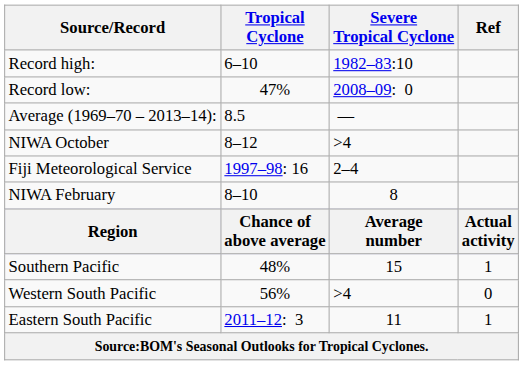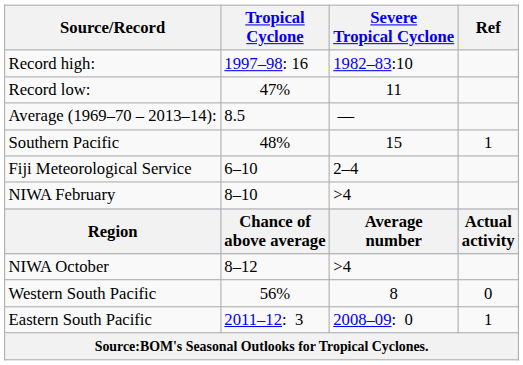 <table class="wikitable" style="float:right">
 <tr>
 <th>Source/Record</th>
 <th><a href='#'>Tropical<br>Cyclone</a></th>
 <th><a href='#'>Severe<br>Tropical Cyclone</a></th>
 <th>Ref</th>
 </tr>
 <tr>
 <td>Record high:</td>
-<td>6–10</td>
+<td><a href='#'>1997–98</a>: 16</td>
 <td><a href='#'>1982–83</a>:10</td>
 <td></td>
 </tr>
 <tr>
 <td>Record low:</td>
 <td style="text-align:center;">47%</td>
-<td><a href='#'>2008–09</a>:  0</td>
+<td style="text-align:center;">11</td>
 <td></td>
 </tr>
 <tr>
 <td>Average (1969–70 – 2013–14):</td>
 <td>8.5</td>
 <td> —</td>
 <td></td>
 </tr>
 <tr>
-<td>NIWA October</td>
-<td>8–12</td>
-<td>>4</td>
-<td></td>
+<td>Southern Pacific</td>
+<td style="text-align:center;">48%</td>
+<td style="text-align:center;">15</td>
+<td style="text-align:center;">1</td>
 </tr>
 <tr>
 <td>Fiji Meteorological Service</td>
-<td><a href='#'>1997–98</a>: 16</td>
+<td>6–10</td>
 <td>2–4</td>
 <td></td>
 </tr>
 <tr>
 <td>NIWA February</td>
 <td>8–10</td>
-<td style="text-align:center;">8</td>
+<td>>4</td>
 <td></td>
 </tr>
 <tr style="background:#ccccff">
 <th>Region</th>
 <th>Chance of<br>above average</th>
 <th>Average<br>number</th>
 <th>Actual<br>activity</th>
 </tr>
 <tr>
-<td>Southern Pacific</td>
-<td style="text-align:center;">48%</td>
-<td style="text-align:center;">15</td>
-<td style="text-align:center;">1</td>
+<td>NIWA October</td>
+<td>8–12</td>
+<td>>4</td>
+<td></td>
 </tr>
 <tr>
 <td>Western South Pacific</td>
 <td style="text-align:center;">56%</td>
-<td>>4</td>
+<td style="text-align:center;">8</td>
 <td style="text-align:center;">0</td>
 </tr>
 <tr>
 <td>Eastern South Pacific</td>
 <td><a href='#'>2011–12</a>:  3</td>
-<td style="text-align:center;">11</td>
+<td><a href='#'>2008–09</a>:  0</td>
 <td style="text-align:center;">1</td>
 </tr>
 <tr>
 <th colspan="4"><small>Source:BOM's Seasonal Outlooks for Tropical Cyclones.</small></th>
 </tr>
 </table>
